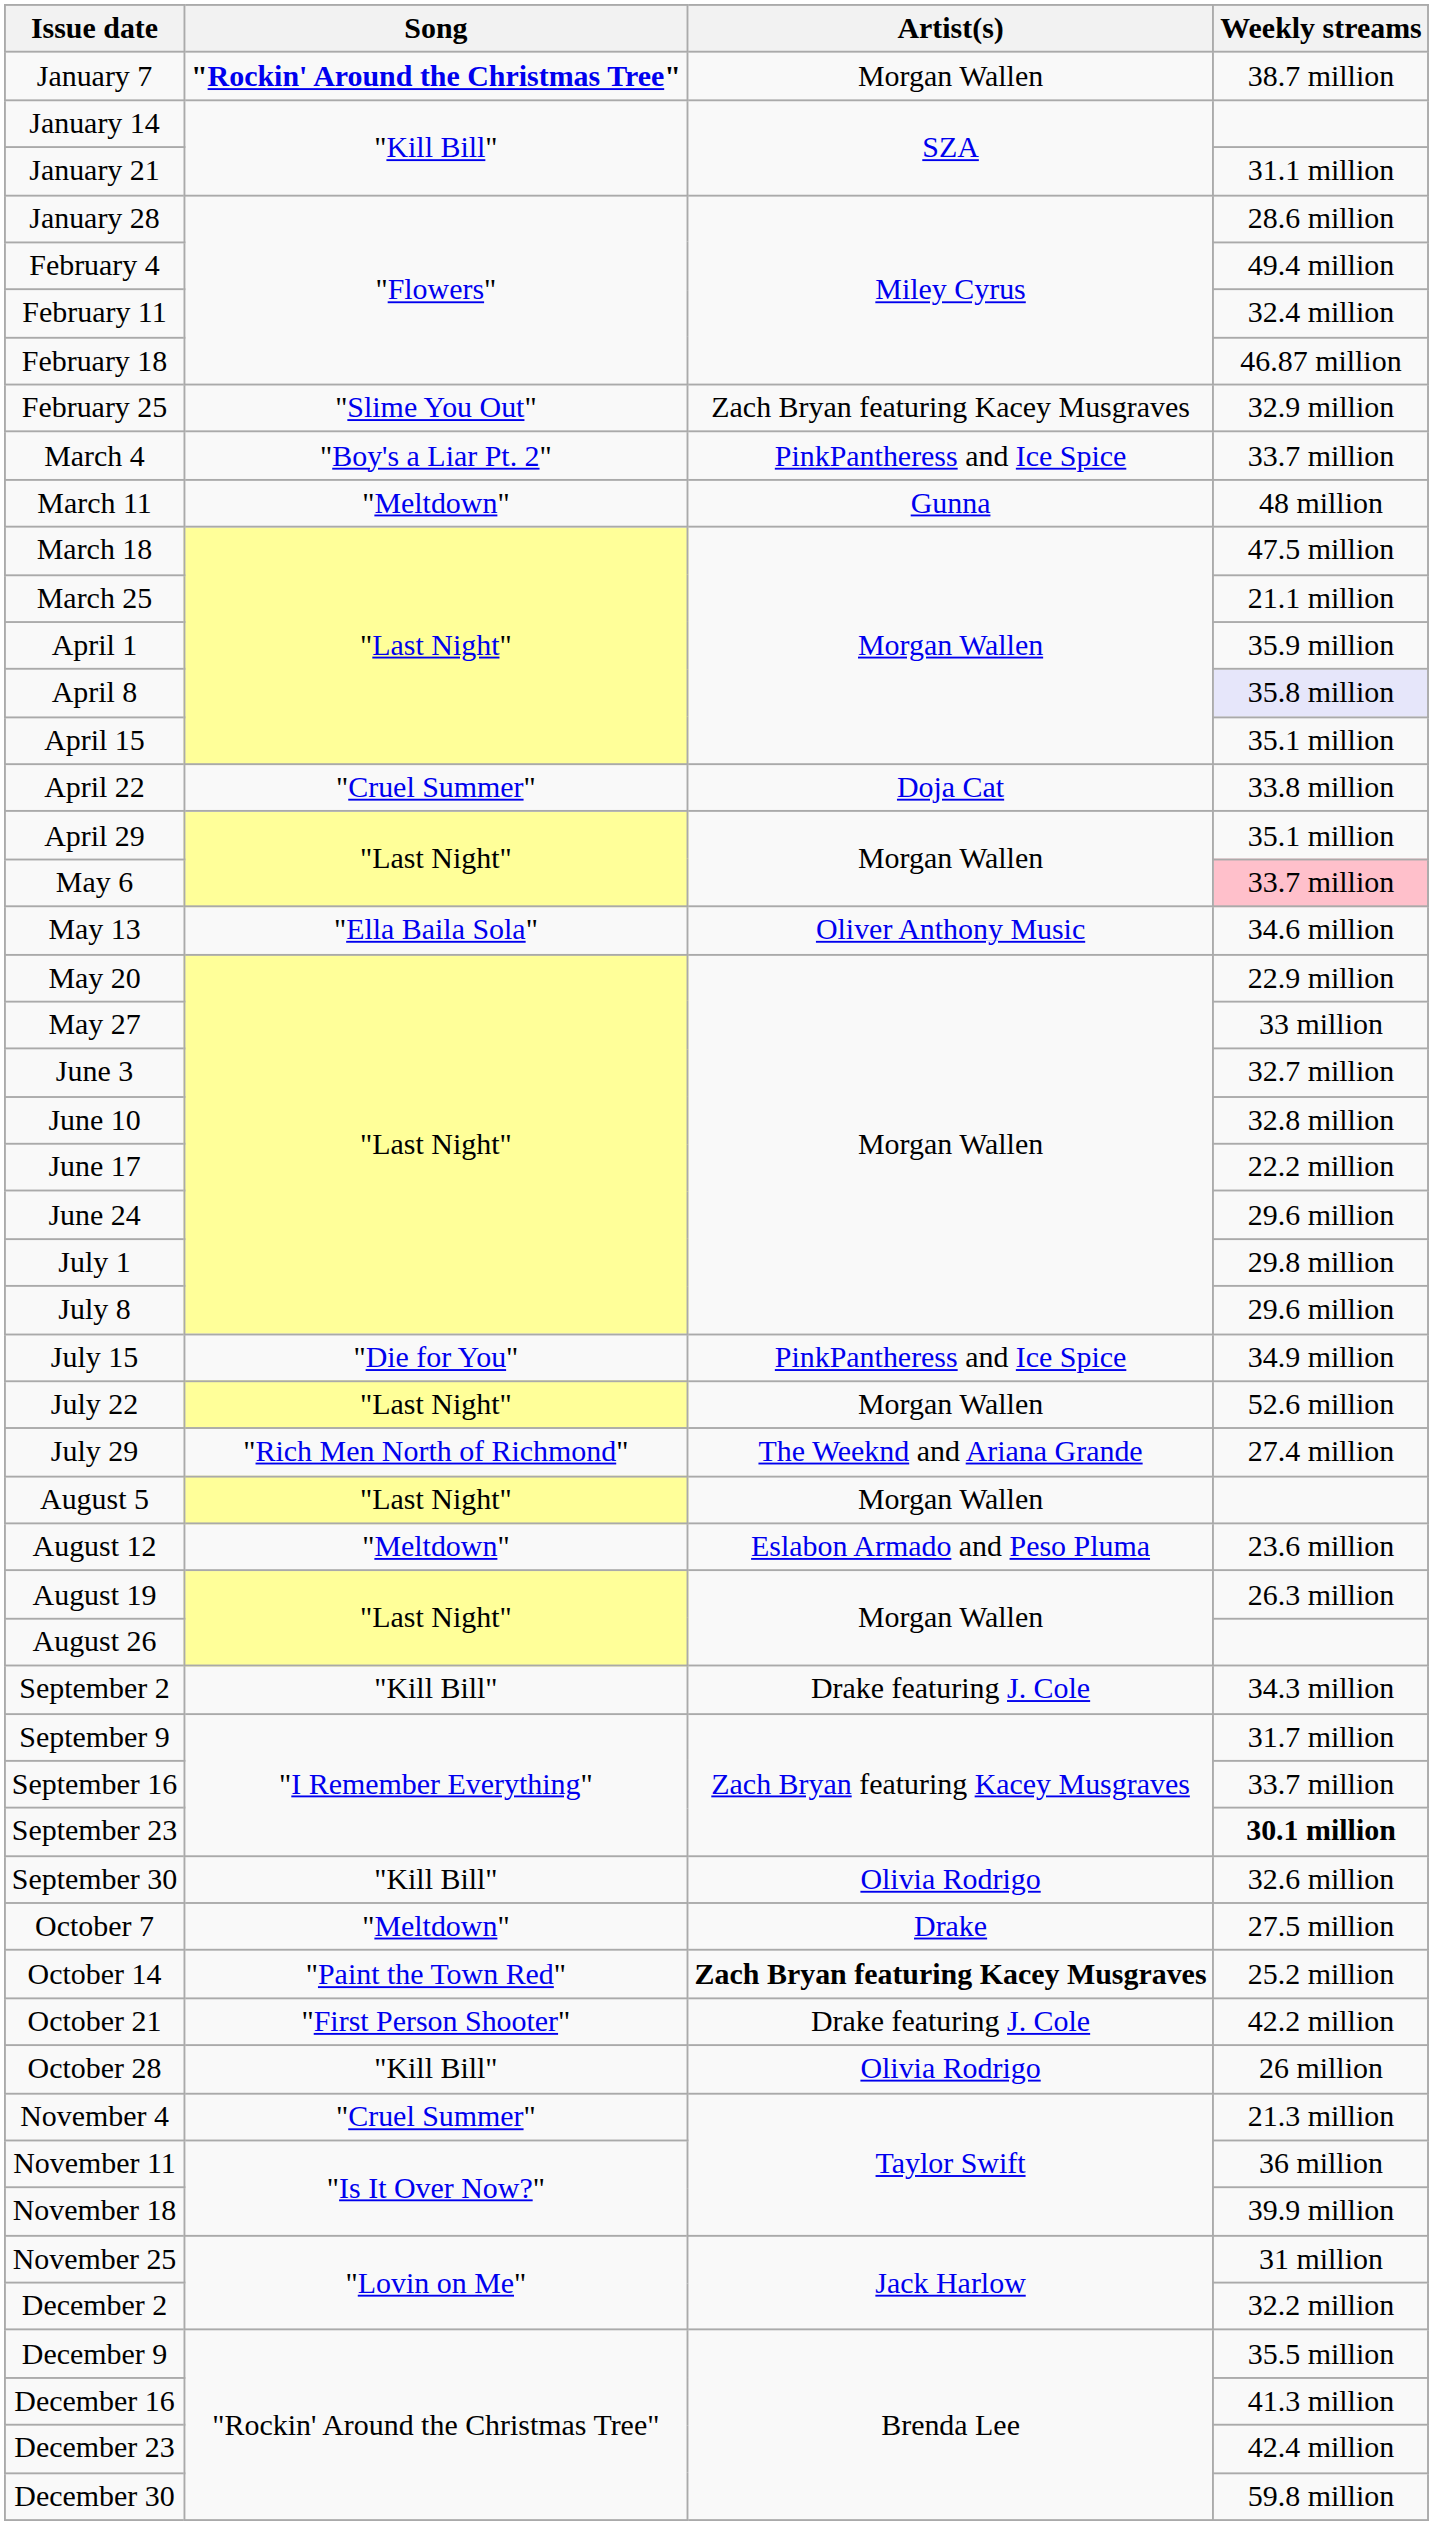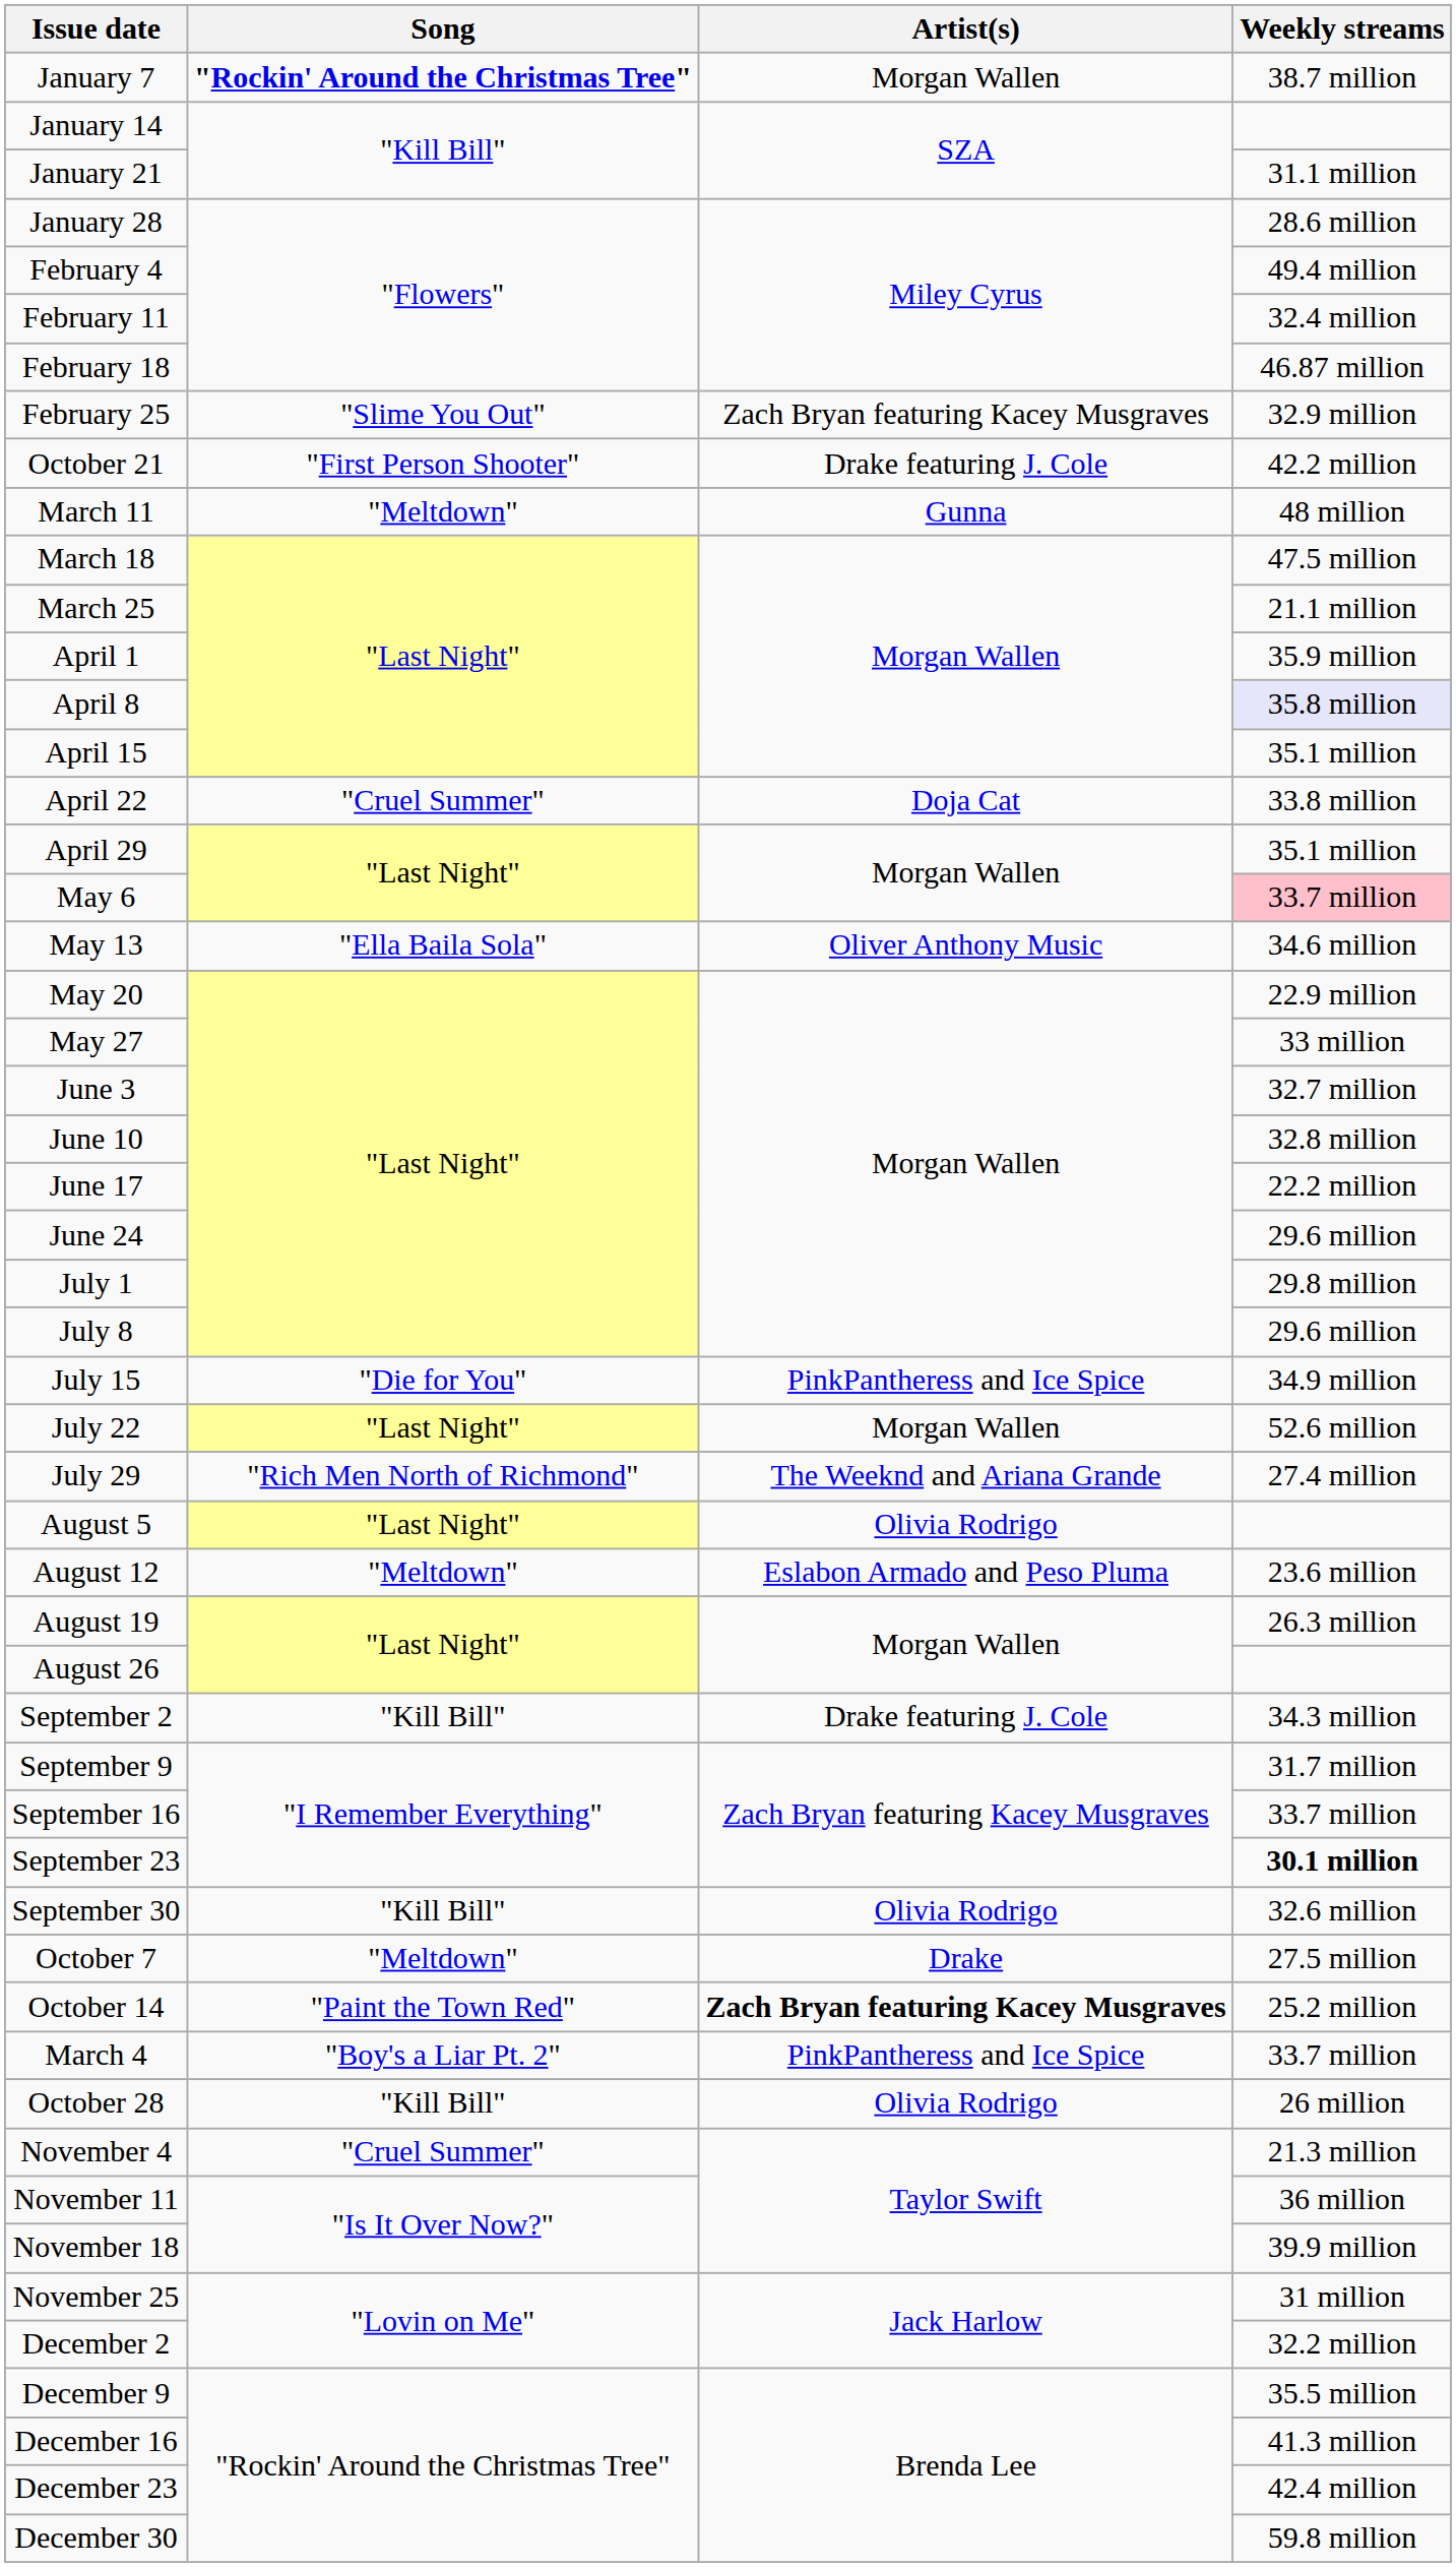 <table class="wikitable sortable" style="text-align: center;">
 <tr>
 <th>Issue date</th>
 <th>Song</th>
 <th>Artist(s)</th>
 <th>Weekly streams</th>
 </tr>
 <tr>
 <td>January 7</td>
 <td><strong>"<a href='#'>Rockin' Around the Christmas Tree</a>"</strong></td>
 <td>Morgan Wallen</td>
 <td>38.7 million</td>
 </tr>
 <tr>
 <td>January 14</td>
 <td rowspan="2">"<a href='#'>Kill Bill</a>"</td>
 <td rowspan="2"><a href='#'>SZA</a></td>
 <td></td>
 </tr>
 <tr>
 <td>January 21</td>
 <td>31.1 million</td>
 </tr>
 <tr>
 <td>January 28</td>
 <td rowspan="4">"<a href='#'>Flowers</a>"</td>
 <td rowspan="4"><a href='#'>Miley Cyrus</a></td>
 <td>28.6 million</td>
 </tr>
 <tr>
 <td>February 4</td>
 <td>49.4 million</td>
 </tr>
 <tr>
 <td>February 11</td>
 <td>32.4 million</td>
 </tr>
 <tr>
 <td>February 18</td>
 <td>46.87 million</td>
 </tr>
 <tr>
 <td>February 25</td>
 <td>"<a href='#'>Slime You Out</a>"</td>
 <td>Zach Bryan featuring Kacey Musgraves</td>
 <td>32.9 million</td>
 </tr>
 <tr>
-<td>March 4</td>
-<td>"<a href='#'>Boy's a Liar Pt. 2</a>"</td>
-<td><a href='#'>PinkPantheress</a> and <a href='#'>Ice Spice</a></td>
-<td>33.7 million</td>
+<td>October 21</td>
+<td>"<a href='#'>First Person Shooter</a>"</td>
+<td>Drake featuring <a href='#'>J. Cole</a></td>
+<td>42.2 million</td>
 </tr>
 <tr>
 <td>March 11</td>
 <td>"<a href='#'>Meltdown</a>"</td>
 <td><a href='#'>Gunna</a></td>
 <td>48 million</td>
 </tr>
 <tr>
 <td>March 18</td>
 <td rowspan="5" style="background:#FFFF99">"<a href='#'>Last Night</a>" </td>
 <td rowspan="5"><a href='#'>Morgan Wallen</a></td>
 <td>47.5 million</td>
 </tr>
 <tr>
 <td>March 25</td>
 <td>21.1 million</td>
 </tr>
 <tr>
 <td>April 1</td>
 <td>35.9 million</td>
 </tr>
 <tr>
 <td>April 8</td>
 <td style="background: lavender;">35.8 million</td>
 </tr>
 <tr>
 <td>April 15</td>
 <td>35.1 million</td>
 </tr>
 <tr>
 <td>April 22</td>
 <td>"<a href='#'>Cruel Summer</a>"</td>
 <td><a href='#'>Doja Cat</a></td>
 <td>33.8 million</td>
 </tr>
 <tr>
 <td>April 29</td>
 <td rowspan="2" style="background:#FFFF99">"Last Night" </td>
 <td rowspan="2">Morgan Wallen</td>
 <td>35.1 million</td>
 </tr>
 <tr>
 <td>May 6</td>
 <td style="background: pink;">33.7 million</td>
 </tr>
 <tr>
 <td>May 13</td>
 <td>"<a href='#'>Ella Baila Sola</a>"</td>
 <td><a href='#'>Oliver Anthony Music</a></td>
 <td>34.6 million</td>
 </tr>
 <tr>
 <td>May 20</td>
 <td rowspan="8" style="background:#FFFF99">"Last Night" </td>
 <td rowspan="8">Morgan Wallen</td>
 <td>22.9 million</td>
 </tr>
 <tr>
 <td>May 27</td>
 <td>33 million</td>
 </tr>
 <tr>
 <td>June 3</td>
 <td>32.7 million</td>
 </tr>
 <tr>
 <td>June 10</td>
 <td>32.8 million</td>
 </tr>
 <tr>
 <td>June 17</td>
 <td>22.2 million</td>
 </tr>
 <tr>
 <td>June 24</td>
 <td>29.6 million</td>
 </tr>
 <tr>
 <td>July 1</td>
 <td>29.8 million</td>
 </tr>
 <tr>
 <td>July 8</td>
 <td>29.6 million</td>
 </tr>
 <tr>
 <td>July 15</td>
 <td>"<a href='#'>Die for You</a>"</td>
 <td><a href='#'>PinkPantheress</a> and <a href='#'>Ice Spice</a></td>
 <td>34.9 million</td>
 </tr>
 <tr>
 <td>July 22</td>
 <td style="background:#FFFF99">"Last Night" </td>
 <td>Morgan Wallen</td>
 <td>52.6 million</td>
 </tr>
 <tr>
 <td>July 29</td>
 <td>"<a href='#'>Rich Men North of Richmond</a>"</td>
 <td><a href='#'>The Weeknd</a> and <a href='#'>Ariana Grande</a></td>
 <td>27.4 million</td>
 </tr>
 <tr>
 <td>August 5</td>
 <td style="background:#FFFF99">"Last Night" </td>
-<td>Morgan Wallen</td>
+<td><a href='#'>Olivia Rodrigo</a></td>
 <td></td>
 </tr>
 <tr>
 <td>August 12</td>
 <td>"<a href='#'>Meltdown</a>"</td>
 <td><a href='#'>Eslabon Armado</a> and <a href='#'>Peso Pluma</a></td>
 <td>23.6 million</td>
 </tr>
 <tr>
 <td>August 19</td>
 <td rowspan="2" style="background:#FFFF99">"Last Night" </td>
 <td rowspan="2">Morgan Wallen</td>
 <td>26.3 million</td>
 </tr>
 <tr>
 <td>August 26</td>
 <td></td>
 </tr>
 <tr>
 <td>September 2</td>
 <td>"Kill Bill"</td>
 <td>Drake featuring <a href='#'>J. Cole</a></td>
 <td>34.3 million</td>
 </tr>
 <tr>
 <td>September 9</td>
 <td rowspan="3">"<a href='#'>I Remember Everything</a>"</td>
 <td rowspan="3"><a href='#'>Zach Bryan</a> featuring <a href='#'>Kacey Musgraves</a></td>
 <td>31.7 million</td>
 </tr>
 <tr>
 <td>September 16</td>
 <td>33.7 million</td>
 </tr>
 <tr>
 <td>September 23</td>
 <td><strong>30.1 million</strong></td>
 </tr>
 <tr>
 <td>September 30</td>
 <td>"Kill Bill"</td>
 <td><a href='#'>Olivia Rodrigo</a></td>
 <td>32.6 million</td>
 </tr>
 <tr>
 <td>October 7</td>
 <td>"<a href='#'>Meltdown</a>"</td>
 <td><a href='#'>Drake</a></td>
 <td>27.5 million</td>
 </tr>
 <tr>
 <td>October 14</td>
 <td>"<a href='#'>Paint the Town Red</a>"</td>
 <td><strong>Zach Bryan featuring Kacey Musgraves</strong></td>
 <td>25.2 million</td>
 </tr>
 <tr>
-<td>October 21</td>
-<td>"<a href='#'>First Person Shooter</a>"</td>
-<td>Drake featuring <a href='#'>J. Cole</a></td>
-<td>42.2 million</td>
+<td>March 4</td>
+<td>"<a href='#'>Boy's a Liar Pt. 2</a>"</td>
+<td><a href='#'>PinkPantheress</a> and <a href='#'>Ice Spice</a></td>
+<td>33.7 million</td>
 </tr>
 <tr>
 <td>October 28</td>
 <td>"Kill Bill"</td>
 <td><a href='#'>Olivia Rodrigo</a></td>
 <td>26 million</td>
 </tr>
 <tr>
 <td>November 4</td>
 <td>"<a href='#'>Cruel Summer</a>"</td>
 <td rowspan="3"><a href='#'>Taylor Swift</a></td>
 <td>21.3 million</td>
 </tr>
 <tr>
 <td>November 11</td>
 <td rowspan="2">"<a href='#'>Is It Over Now?</a>"</td>
 <td>36 million</td>
 </tr>
 <tr>
 <td>November 18</td>
 <td>39.9 million</td>
 </tr>
 <tr>
 <td>November 25</td>
 <td rowspan="2">"<a href='#'>Lovin on Me</a>"</td>
 <td rowspan="2"><a href='#'>Jack Harlow</a></td>
 <td>31 million</td>
 </tr>
 <tr>
 <td>December 2</td>
 <td>32.2 million</td>
 </tr>
 <tr>
 <td>December 9</td>
 <td rowspan="4">"Rockin' Around the Christmas Tree"</td>
 <td rowspan="4">Brenda Lee</td>
 <td>35.5 million</td>
 </tr>
 <tr>
 <td>December 16</td>
 <td>41.3 million</td>
 </tr>
 <tr>
 <td>December 23</td>
 <td>42.4 million</td>
 </tr>
 <tr>
 <td>December 30</td>
 <td>59.8 million</td>
 </tr>
 </table>
